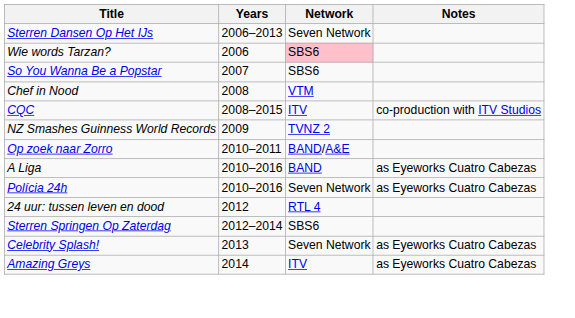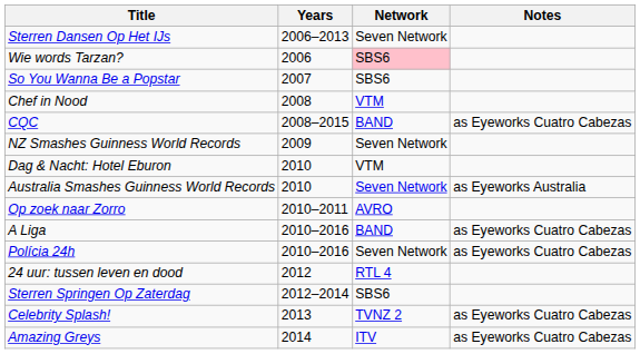 <table class="wikitable sortable">
 <tr>
 <th>Title</th>
 <th>Years</th>
 <th>Network</th>
 <th>Notes</th>
 </tr>
 <tr>
 <td><em><a href='#'>Sterren Dansen Op Het IJs</a></em></td>
 <td>2006–2013</td>
 <td>Seven Network</td>
 <td></td>
 </tr>
 <tr>
 <td><em>Wie words Tarzan?</em></td>
 <td>2006</td>
 <td style="background: pink;">SBS6</td>
 </tr>
 <tr>
 <td><em><a href='#'>So You Wanna Be a Popstar</a></em></td>
 <td>2007</td>
 <td>SBS6</td>
 <td></td>
 </tr>
 <tr>
 <td><em>Chef in Nood</em></td>
 <td>2008</td>
 <td><a href='#'>VTM</a></td>
 <td></td>
 </tr>
 <tr>
 <td><a href='#'><em>CQC</em></a></td>
 <td>2008–2015</td>
-<td><a href='#'>ITV</a></td>
-<td>co-production with <a href='#'>ITV Studios</a></td>
+<td><a href='#'>BAND</a></td>
+<td>as Eyeworks Cuatro Cabezas</td>
 </tr>
 <tr>
 <td><em>NZ Smashes Guinness World Records</em></td>
 <td>2009</td>
-<td><a href='#'>TVNZ 2</a></td>
+<td>Seven Network</td>
 <td></td>
+</tr>
+<tr>
+<td><em>Dag & Nacht: Hotel Eburon</em></td>
+<td>2010</td>
+<td>VTM</td>
+<td></td>
+</tr>
+<tr>
+<td><em>Australia Smashes Guinness World Records</em></td>
+<td>2010</td>
+<td><a href='#'>Seven Network</a></td>
+<td>as Eyeworks Australia</td>
 </tr>
 <tr>
 <td><em><a href='#'>Op zoek naar Zorro</a></em></td>
 <td>2010–2011</td>
-<td><a href='#'>BAND</a>/<a href='#'>A&E</a></td>
+<td><a href='#'>AVRO</a></td>
 <td></td>
 </tr>
 <tr>
 <td><em>A Liga</em></td>
 <td>2010–2016</td>
 <td><a href='#'>BAND</a></td>
 <td>as Eyeworks Cuatro Cabezas</td>
 </tr>
 <tr>
 <td><em><a href='#'>Polícia 24h</a></em></td>
 <td>2010–2016</td>
 <td>Seven Network</td>
 <td>as Eyeworks Cuatro Cabezas</td>
 </tr>
 <tr>
 <td><em>24 uur: tussen leven en dood</em></td>
 <td>2012</td>
 <td><a href='#'>RTL 4</a></td>
 <td></td>
 </tr>
 <tr>
 <td><em><a href='#'>Sterren Springen Op Zaterdag</a></em></td>
 <td>2012–2014</td>
 <td>SBS6</td>
 <td></td>
 </tr>
 <tr>
 <td><em><a href='#'>Celebrity Splash!</a></em></td>
 <td>2013</td>
-<td>Seven Network</td>
+<td><a href='#'>TVNZ 2</a></td>
 <td>as Eyeworks Cuatro Cabezas</td>
 </tr>
 <tr>
 <td><em><a href='#'>Amazing Greys</a></em></td>
 <td>2014</td>
 <td><a href='#'>ITV</a></td>
 <td>as Eyeworks Cuatro Cabezas</td>
 </tr>
 </table>
